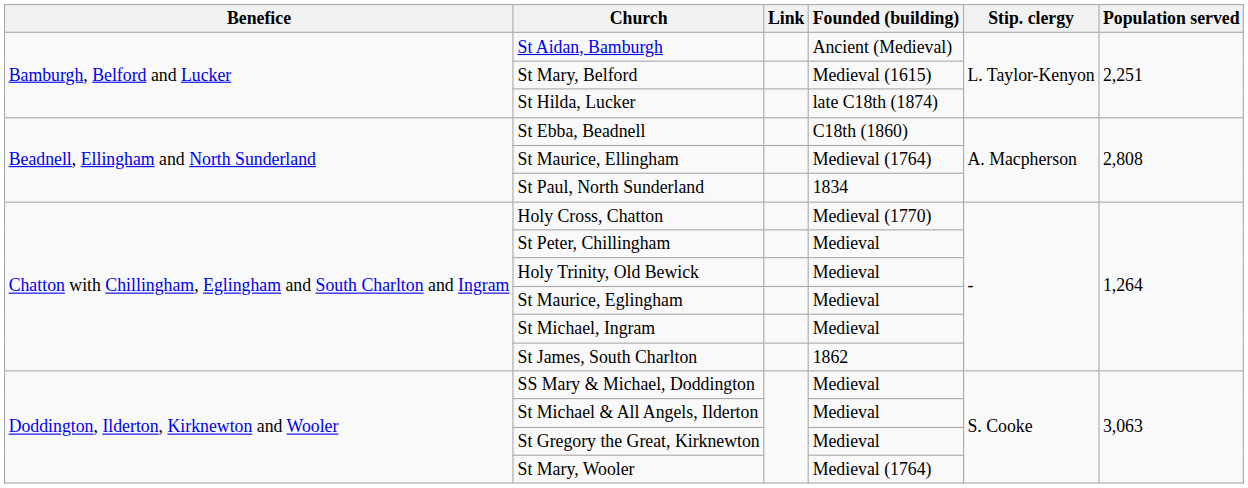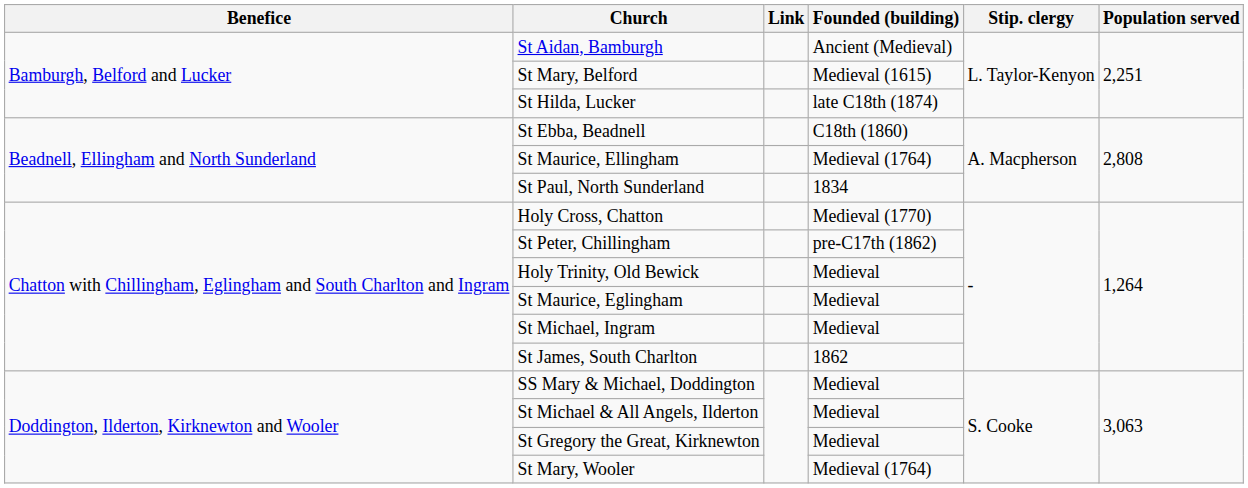 <table class="wikitable">
 <tr>
 <th>Benefice</th>
 <th>Church</th>
 <th>Link</th>
 <th>Founded (building)</th>
 <th>Stip. clergy</th>
 <th>Population served</th>
 </tr>
 <tr>
 <td rowspan="3"><a href='#'>Bamburgh</a>, <a href='#'>Belford</a> and <a href='#'>Lucker</a></td>
 <td><a href='#'>St Aidan, Bamburgh</a></td>
 <td></td>
 <td>Ancient (Medieval)</td>
 <td rowspan="3">L. Taylor-Kenyon</td>
 <td rowspan="3">2,251</td>
 </tr>
 <tr>
 <td>St Mary, Belford</td>
 <td></td>
 <td>Medieval (1615)</td>
 </tr>
 <tr>
 <td>St Hilda, Lucker</td>
 <td></td>
 <td>late C18th (1874)</td>
 </tr>
 <tr>
 <td rowspan="3"><a href='#'>Beadnell</a>, <a href='#'>Ellingham</a> and <a href='#'>North Sunderland</a></td>
 <td>St Ebba, Beadnell</td>
 <td></td>
 <td>C18th (1860)</td>
 <td rowspan="3">A. Macpherson</td>
 <td rowspan="3">2,808</td>
 </tr>
 <tr>
 <td>St Maurice, Ellingham</td>
 <td></td>
 <td>Medieval (1764)</td>
 </tr>
 <tr>
 <td>St Paul, North Sunderland</td>
 <td></td>
 <td>1834</td>
 </tr>
 <tr>
 <td rowspan="6"><a href='#'>Chatton</a> with <a href='#'>Chillingham</a>, <a href='#'>Eglingham</a> and <a href='#'>South Charlton</a> and <a href='#'>Ingram</a></td>
 <td>Holy Cross, Chatton</td>
 <td></td>
 <td>Medieval (1770)</td>
 <td rowspan="6">-</td>
 <td rowspan="6">1,264</td>
 </tr>
 <tr>
 <td>St Peter, Chillingham</td>
 <td></td>
-<td>Medieval</td>
+<td>pre-C17th (1862)</td>
 </tr>
 <tr>
 <td>Holy Trinity, Old Bewick</td>
 <td></td>
 <td>Medieval</td>
 </tr>
 <tr>
 <td>St Maurice, Eglingham</td>
 <td></td>
 <td>Medieval</td>
 </tr>
 <tr>
 <td>St Michael, Ingram</td>
 <td></td>
 <td>Medieval</td>
 </tr>
 <tr>
 <td>St James, South Charlton</td>
 <td></td>
 <td>1862</td>
 </tr>
 <tr>
 <td rowspan="4"><a href='#'>Doddington</a>, <a href='#'>Ilderton</a>, <a href='#'>Kirknewton</a> and <a href='#'>Wooler</a></td>
 <td>SS Mary & Michael, Doddington</td>
 <td rowspan="4"></td>
 <td>Medieval</td>
 <td rowspan="4">S. Cooke</td>
 <td rowspan="4">3,063</td>
 </tr>
 <tr>
 <td>St Michael & All Angels, Ilderton</td>
 <td>Medieval</td>
 </tr>
 <tr>
 <td>St Gregory the Great, Kirknewton</td>
 <td>Medieval</td>
 </tr>
 <tr>
 <td>St Mary, Wooler</td>
 <td>Medieval (1764)</td>
 </tr>
 </table>
